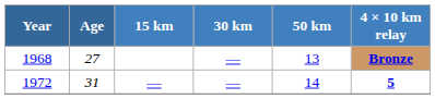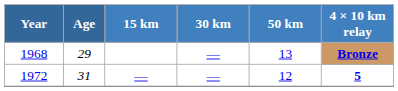 <table class="wikitable" style="font-size:95%; text-align:center; border:grey solid 1px; border-collapse:collapse; background:#ffffff;">
 <tr>
 <th style="background-color:#369; color:white; width:60px;"> Year </th>
 <th style="background-color:#369; color:white; width:40px;"> Age </th>
 <th style="background-color:#4180be; color:white; width:75px;"> 15 km </th>
 <th style="background-color:#4180be; color:white; width:75px;"> 30 km </th>
 <th style="background-color:#4180be; color:white; width:75px;"> 50 km </th>
 <th style="background-color:#4180be; color:white; width:75px;"> 4 × 10 km <br> relay </th>
 </tr>
 <tr>
 <td><a href='#'>1968</a></td>
-<td><em>27</em></td>
+<td><em>29</em></td>
 <td><a href='#'></a></td>
 <td><a href='#'>—</a></td>
 <td><a href='#'>13</a></td>
 <td bgcolor="cc9966"><a href='#'><strong>Bronze</strong></a></td>
 </tr>
 <tr>
 <td><a href='#'>1972</a></td>
 <td><em>31</em></td>
 <td><a href='#'>—</a></td>
 <td><a href='#'>—</a></td>
-<td><a href='#'>14</a></td>
+<td><a href='#'>12</a></td>
 <td><strong><a href='#'>5</a></strong></td>
 </tr>
 <tr>
 </tr>
 </table>
